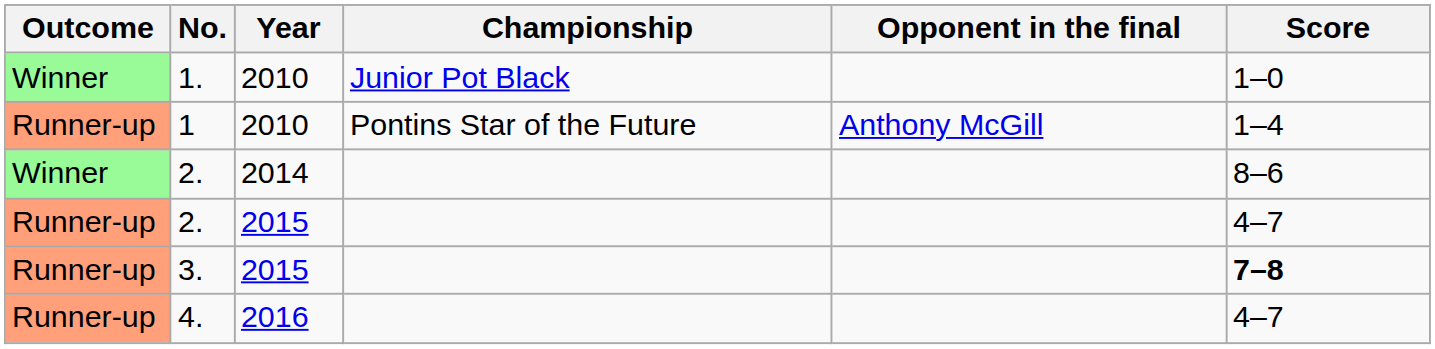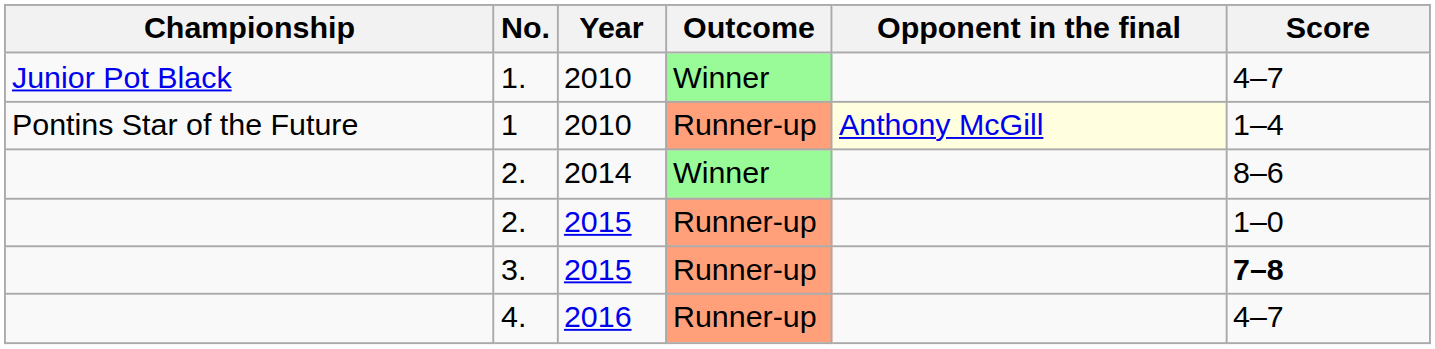 <table class="sortable wikitable">
 <tr>
-<th width="80">Outcome</th>
+<th width="250">Championship</th>
 <th width="20">No.</th>
 <th width="50">Year</th>
-<th width="250">Championship</th>
+<th width="80">Outcome</th>
 <th width="200">Opponent in the final</th>
 <th width="100">Score</th>
 </tr>
 <tr>
-<td style="background:#98fb98;">Winner</td>
+<td><a href='#'>Junior Pot Black</a></td>
 <td>1.</td>
 <td>2010</td>
-<td><a href='#'>Junior Pot Black</a></td>
+<td style="background:#98fb98;">Winner</td>
+<td> </td>
+<td>4–7</td>
+</tr>
+<tr>
+<td>Pontins Star of the Future</td>
+<td>1</td>
+<td>2010</td>
+<td style="background:#ffa07a;">Runner-up</td>
+<td style="background: lightyellow;"> <a href='#'>Anthony McGill</a></td>
+<td>1–4</td>
+</tr>
+<tr>
+<td></td>
+<td>2.</td>
+<td>2014</td>
+<td style="background:#98fb98;">Winner</td>
+<td> </td>
+<td>8–6</td>
+</tr>
+<tr>
+<td></td>
+<td>2.</td>
+<td><a href='#'>2015</a></td>
+<td style="background:#ffa07a;">Runner-up</td>
 <td> </td>
 <td>1–0</td>
 </tr>
 <tr>
-<td style="background:#ffa07a;">Runner-up</td>
-<td>1</td>
-<td>2010</td>
-<td>Pontins Star of the Future</td>
-<td> <a href='#'>Anthony McGill</a></td>
-<td>1–4</td>
-</tr>
-<tr>
-<td style="background:#98fb98;">Winner</td>
-<td>2.</td>
-<td>2014</td>
 <td></td>
-<td> </td>
-<td>8–6</td>
-</tr>
-<tr>
-<td style="background:#ffa07a;">Runner-up</td>
-<td>2.</td>
-<td><a href='#'>2015</a></td>
-<td></td>
-<td> </td>
-<td>4–7</td>
-</tr>
-<tr>
-<td style="background:#ffa07a;">Runner-up</td>
 <td>3.</td>
 <td><a href='#'>2015</a></td>
-<td></td>
+<td style="background:#ffa07a;">Runner-up</td>
 <td> </td>
 <td><strong>7–8</strong></td>
 </tr>
 <tr>
-<td style="background:#ffa07a;">Runner-up</td>
+<td></td>
 <td>4.</td>
 <td><a href='#'>2016</a></td>
-<td></td>
+<td style="background:#ffa07a;">Runner-up</td>
 <td> </td>
 <td>4–7</td>
 </tr>
 </table>
